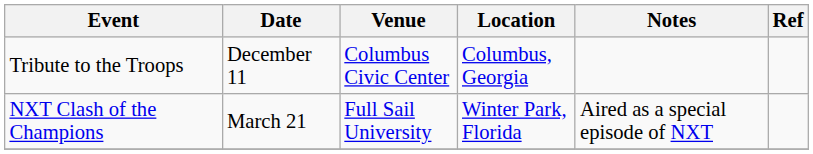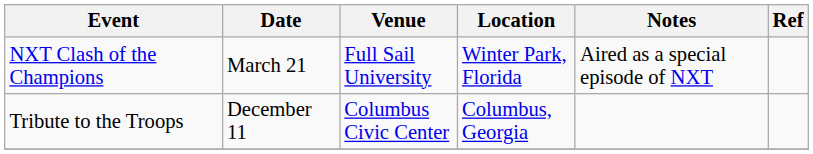 <table class="wikitable plainrowheaders sortable" style="width:100%;">
 <tr>
 <th style="width:29%;">Event</th>
 <th style="width:15%;">Date</th>
 <th style="width:15%;">Venue</th>
 <th style="width:15%;">Location</th>
 <th style="width:99%;">Notes</th>
 <th style="width:99%;">Ref</th>
 </tr>
 <tr>
+<td><a href='#'>NXT Clash of the Champions</a></td>
+<td>March 21<br></td>
+<td><a href='#'>Full Sail University</a></td>
+<td><a href='#'>Winter Park, Florida</a></td>
+<td>Aired as a special episode of <a href='#'>NXT</a></td>
+<td></td>
+</tr>
+<tr>
 <td>Tribute to the Troops</td>
 <td>December 11<br></td>
 <td><a href='#'>Columbus Civic Center</a></td>
 <td><a href='#'>Columbus, Georgia</a></td>
 <td></td>
 <td></td>
 </tr>
 <tr>
-<td><a href='#'>NXT Clash of the Champions</a></td>
-<td>March 21<br></td>
-<td><a href='#'>Full Sail University</a></td>
-<td><a href='#'>Winter Park, Florida</a></td>
-<td>Aired as a special episode of <a href='#'>NXT</a></td>
-<td></td>
-</tr>
-<tr>
 </tr>
 </table>
